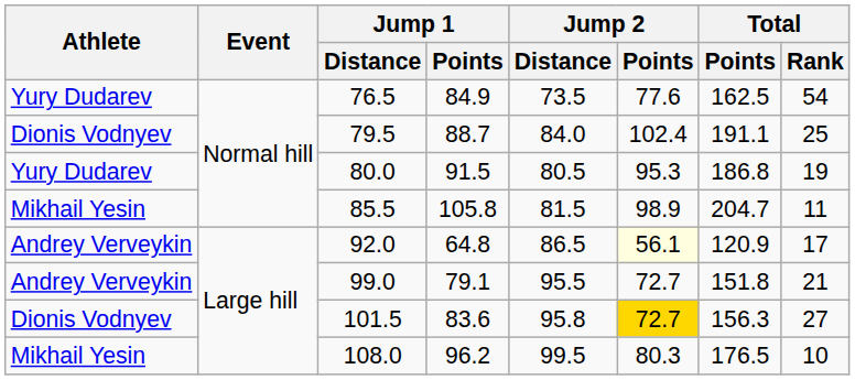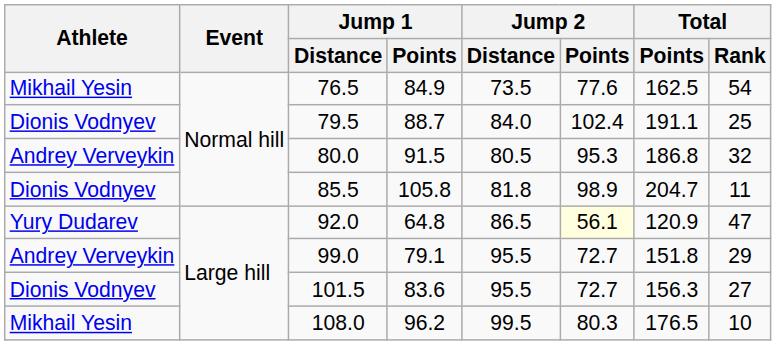 <table class="wikitable" style="font-size:90%">
 <tr>
 <th rowspan="2">Athlete</th>
 <th rowspan="2">Event</th>
 <th colspan="2">Jump 1</th>
 <th colspan="2">Jump 2</th>
 <th colspan="2">Total</th>
 </tr>
 <tr>
 <th>Distance</th>
 <th>Points</th>
 <th>Distance</th>
 <th>Points</th>
 <th>Points</th>
 <th>Rank</th>
 </tr>
 <tr>
-<td> <a href='#'>Yury Dudarev</a></td>
+<td> <a href='#'>Mikhail Yesin</a></td>
 <td rowspan="4">Normal hill</td>
 <td align="center">76.5</td>
 <td align="center">84.9</td>
 <td align="center">73.5</td>
 <td align="center">77.6</td>
 <td align="center">162.5</td>
 <td align="center">54</td>
 </tr>
 <tr>
 <td> <a href='#'>Dionis Vodnyev</a></td>
 <td align="center">79.5</td>
 <td align="center">88.7</td>
 <td align="center">84.0</td>
 <td align="center">102.4</td>
 <td align="center">191.1</td>
 <td align="center">25</td>
 </tr>
 <tr>
-<td> <a href='#'>Yury Dudarev</a></td>
+<td> <a href='#'>Andrey Verveykin</a></td>
 <td align="center">80.0</td>
 <td align="center">91.5</td>
 <td align="center">80.5</td>
 <td align="center">95.3</td>
 <td align="center">186.8</td>
-<td align="center">19</td>
+<td align="center">32</td>
 </tr>
 <tr>
-<td> <a href='#'>Mikhail Yesin</a></td>
+<td> <a href='#'>Dionis Vodnyev</a></td>
 <td align="center">85.5</td>
 <td align="center">105.8</td>
-<td align="center">81.5</td>
+<td align="center">81.8</td>
 <td align="center">98.9</td>
 <td align="center">204.7</td>
 <td align="center">11</td>
 </tr>
 <tr>
-<td> <a href='#'>Andrey Verveykin</a></td>
+<td> <a href='#'>Yury Dudarev</a></td>
 <td rowspan="4">Large hill</td>
 <td align="center">92.0</td>
 <td align="center">64.8</td>
 <td align="center">86.5</td>
 <td align="center" style="background: lightyellow;">56.1</td>
 <td align="center">120.9</td>
-<td align="center">17</td>
+<td align="center">47</td>
 </tr>
 <tr>
 <td> <a href='#'>Andrey Verveykin</a></td>
 <td align="center">99.0</td>
 <td align="center">79.1</td>
 <td align="center">95.5</td>
 <td align="center">72.7</td>
 <td align="center">151.8</td>
-<td align="center">21</td>
+<td align="center">29</td>
 </tr>
 <tr>
 <td> <a href='#'>Dionis Vodnyev</a></td>
 <td align="center">101.5</td>
 <td align="center">83.6</td>
-<td align="center">95.8</td>
-<td align="center" style="background: gold;">72.7</td>
+<td align="center">95.5</td>
+<td align="center">72.7</td>
 <td align="center">156.3</td>
 <td align="center">27</td>
 </tr>
 <tr>
 <td> <a href='#'>Mikhail Yesin</a></td>
 <td align="center">108.0</td>
 <td align="center">96.2</td>
 <td align="center">99.5</td>
 <td align="center">80.3</td>
 <td align="center">176.5</td>
 <td align="center">10</td>
 </tr>
 </table>
